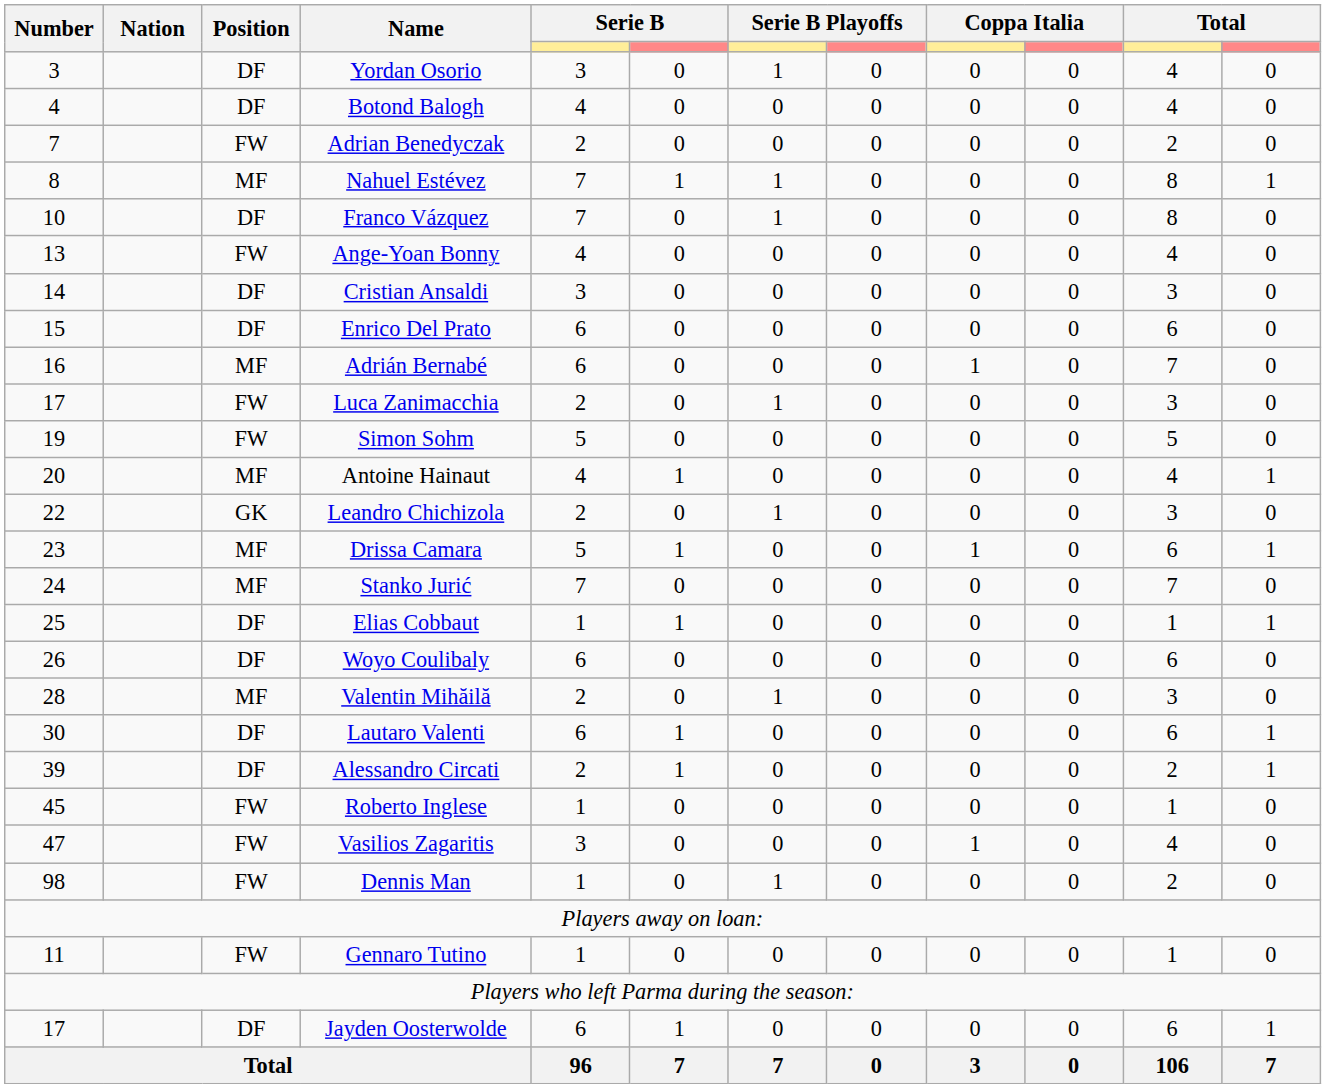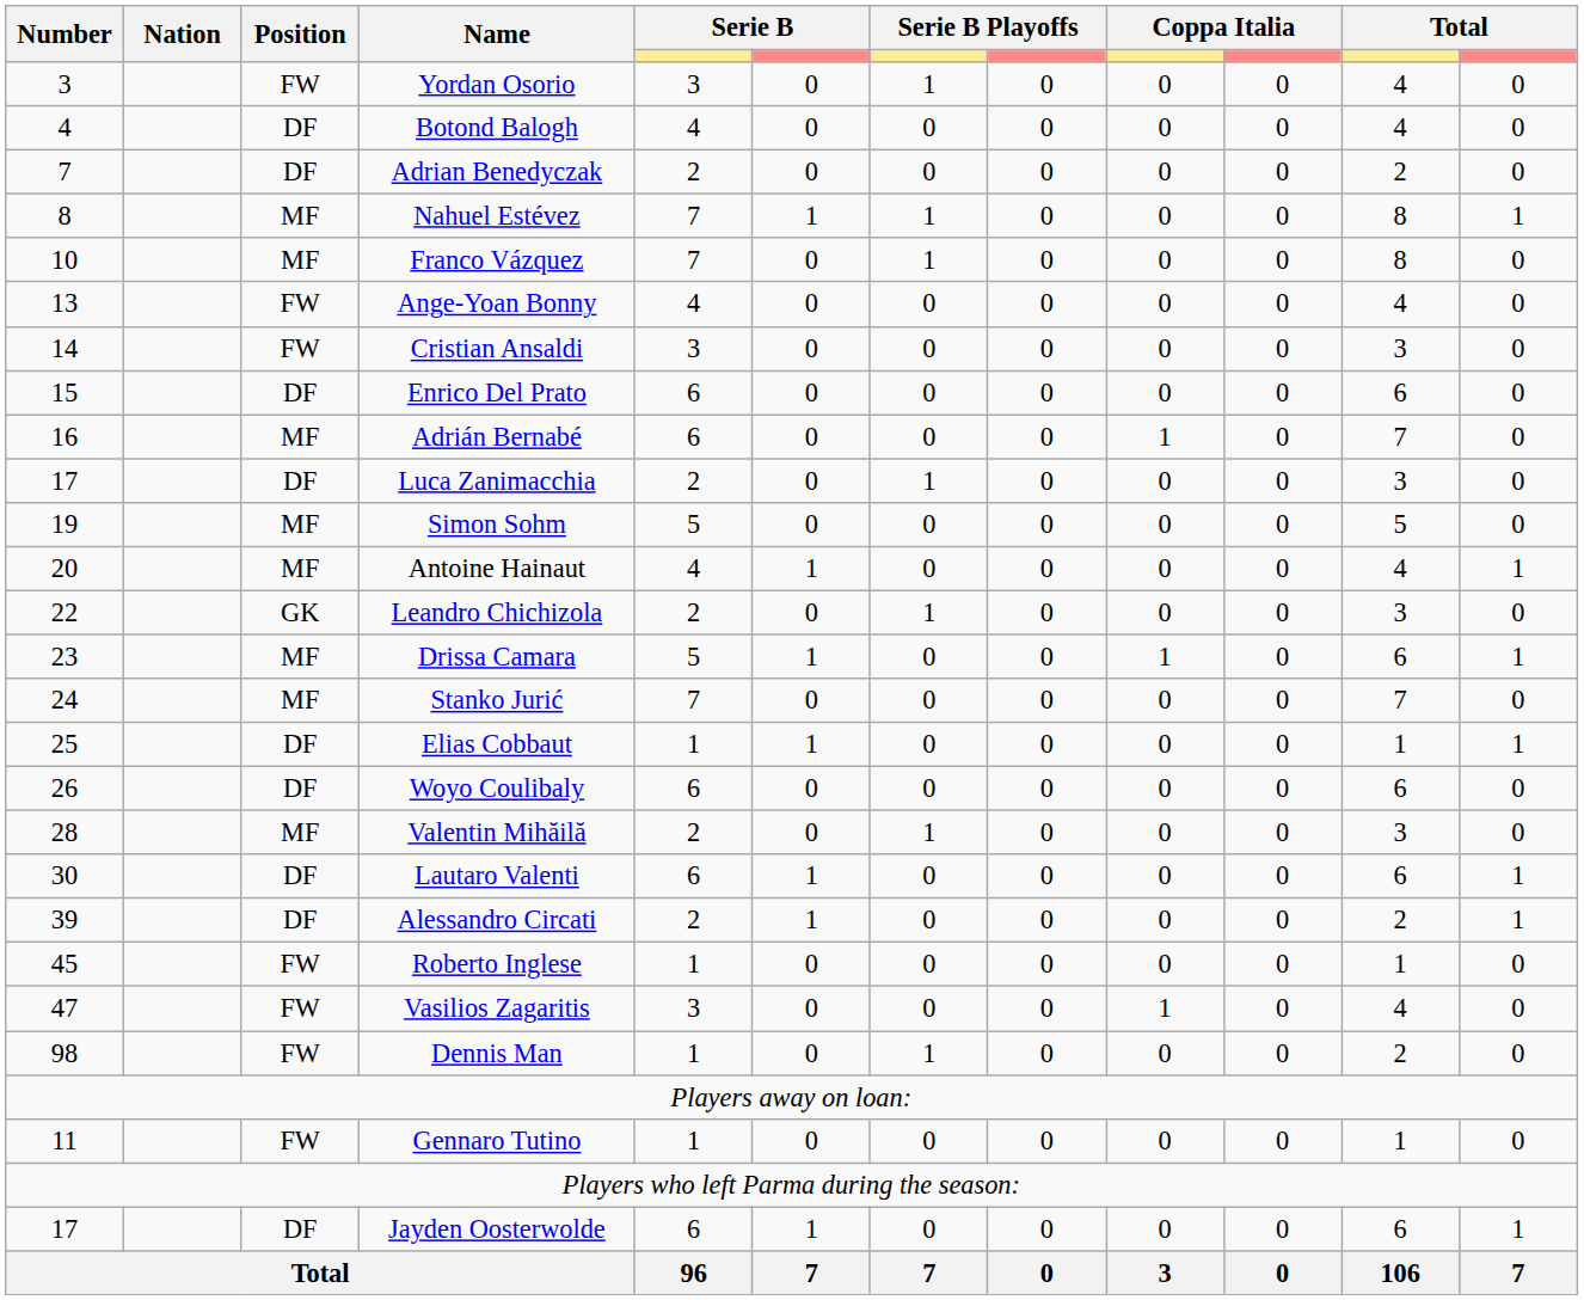 <table class="wikitable" style="font-size: 95%; text-align: center;">
 <tr>
 <th rowspan=2 width=60>Number</th>
 <th rowspan=2 width=60>Nation</th>
 <th rowspan=2 width=60>Position</th>
 <th rowspan=2 width=150>Name</th>
 <th colspan=2>Serie B</th>
 <th colspan=2>Serie B Playoffs</th>
 <th colspan=2>Coppa Italia</th>
 <th colspan=2>Total</th>
 </tr>
 <tr>
 <th style="width:60px; background:#fe9;"></th>
 <th style="width:60px; background:#ff8888;"></th>
 <th style="width:60px; background:#fe9;"></th>
 <th style="width:60px; background:#ff8888;"></th>
 <th style="width:60px; background:#fe9;"></th>
 <th style="width:60px; background:#ff8888;"></th>
 <th style="width:60px; background:#fe9;"></th>
 <th style="width:60px; background:#ff8888;"></th>
 </tr>
 <tr>
 <td>3</td>
 <td></td>
-<td>DF</td>
+<td>FW</td>
 <td><a href='#'>Yordan Osorio</a></td>
 <td>3</td>
 <td>0</td>
 <td>1</td>
 <td>0</td>
 <td>0</td>
 <td>0</td>
 <td>4</td>
 <td>0</td>
 </tr>
 <tr>
 <td>4</td>
 <td></td>
 <td>DF</td>
 <td><a href='#'>Botond Balogh</a></td>
 <td>4</td>
 <td>0</td>
 <td>0</td>
 <td>0</td>
 <td>0</td>
 <td>0</td>
 <td>4</td>
 <td>0</td>
 </tr>
 <tr>
 <td>7</td>
 <td></td>
-<td>FW</td>
+<td>DF</td>
 <td><a href='#'>Adrian Benedyczak</a></td>
 <td>2</td>
 <td>0</td>
 <td>0</td>
 <td>0</td>
 <td>0</td>
 <td>0</td>
 <td>2</td>
 <td>0</td>
 </tr>
 <tr>
 <td>8</td>
 <td></td>
 <td>MF</td>
 <td><a href='#'>Nahuel Estévez</a></td>
 <td>7</td>
 <td>1</td>
 <td>1</td>
 <td>0</td>
 <td>0</td>
 <td>0</td>
 <td>8</td>
 <td>1</td>
 </tr>
 <tr>
 <td>10</td>
 <td></td>
-<td>DF</td>
+<td>MF</td>
 <td><a href='#'>Franco Vázquez</a></td>
 <td>7</td>
 <td>0</td>
 <td>1</td>
 <td>0</td>
 <td>0</td>
 <td>0</td>
 <td>8</td>
 <td>0</td>
 </tr>
 <tr>
 <td>13</td>
 <td></td>
 <td>FW</td>
 <td><a href='#'>Ange-Yoan Bonny</a></td>
 <td>4</td>
 <td>0</td>
 <td>0</td>
 <td>0</td>
 <td>0</td>
 <td>0</td>
 <td>4</td>
 <td>0</td>
 </tr>
 <tr>
 <td>14</td>
 <td></td>
-<td>DF</td>
+<td>FW</td>
 <td><a href='#'>Cristian Ansaldi</a></td>
 <td>3</td>
 <td>0</td>
 <td>0</td>
 <td>0</td>
 <td>0</td>
 <td>0</td>
 <td>3</td>
 <td>0</td>
 </tr>
 <tr>
 <td>15</td>
 <td></td>
 <td>DF</td>
 <td><a href='#'>Enrico Del Prato</a></td>
 <td>6</td>
 <td>0</td>
 <td>0</td>
 <td>0</td>
 <td>0</td>
 <td>0</td>
 <td>6</td>
 <td>0</td>
 </tr>
 <tr>
 <td>16</td>
 <td></td>
 <td>MF</td>
 <td><a href='#'>Adrián Bernabé</a></td>
 <td>6</td>
 <td>0</td>
 <td>0</td>
 <td>0</td>
 <td>1</td>
 <td>0</td>
 <td>7</td>
 <td>0</td>
 </tr>
 <tr>
 <td>17</td>
 <td></td>
-<td>FW</td>
+<td>DF</td>
 <td><a href='#'>Luca Zanimacchia</a></td>
 <td>2</td>
 <td>0</td>
 <td>1</td>
 <td>0</td>
 <td>0</td>
 <td>0</td>
 <td>3</td>
 <td>0</td>
 </tr>
 <tr>
 <td>19</td>
 <td></td>
-<td>FW</td>
+<td>MF</td>
 <td><a href='#'>Simon Sohm</a></td>
 <td>5</td>
 <td>0</td>
 <td>0</td>
 <td>0</td>
 <td>0</td>
 <td>0</td>
 <td>5</td>
 <td>0</td>
 </tr>
 <tr>
 <td>20</td>
 <td></td>
 <td>MF</td>
 <td>Antoine Hainaut</td>
 <td>4</td>
 <td>1</td>
 <td>0</td>
 <td>0</td>
 <td>0</td>
 <td>0</td>
 <td>4</td>
 <td>1</td>
 </tr>
 <tr>
 <td>22</td>
 <td></td>
 <td>GK</td>
 <td><a href='#'>Leandro Chichizola</a></td>
 <td>2</td>
 <td>0</td>
 <td>1</td>
 <td>0</td>
 <td>0</td>
 <td>0</td>
 <td>3</td>
 <td>0</td>
 </tr>
 <tr>
 <td>23</td>
 <td></td>
 <td>MF</td>
 <td><a href='#'>Drissa Camara</a></td>
 <td>5</td>
 <td>1</td>
 <td>0</td>
 <td>0</td>
 <td>1</td>
 <td>0</td>
 <td>6</td>
 <td>1</td>
 </tr>
 <tr>
 <td>24</td>
 <td></td>
 <td>MF</td>
 <td><a href='#'>Stanko Jurić</a></td>
 <td>7</td>
 <td>0</td>
 <td>0</td>
 <td>0</td>
 <td>0</td>
 <td>0</td>
 <td>7</td>
 <td>0</td>
 </tr>
 <tr>
 <td>25</td>
 <td></td>
 <td>DF</td>
 <td><a href='#'>Elias Cobbaut</a></td>
 <td>1</td>
 <td>1</td>
 <td>0</td>
 <td>0</td>
 <td>0</td>
 <td>0</td>
 <td>1</td>
 <td>1</td>
 </tr>
 <tr>
 <td>26</td>
 <td></td>
 <td>DF</td>
 <td><a href='#'>Woyo Coulibaly</a></td>
 <td>6</td>
 <td>0</td>
 <td>0</td>
 <td>0</td>
 <td>0</td>
 <td>0</td>
 <td>6</td>
 <td>0</td>
 </tr>
 <tr>
 <td>28</td>
 <td></td>
 <td>MF</td>
 <td><a href='#'>Valentin Mihăilă</a></td>
 <td>2</td>
 <td>0</td>
 <td>1</td>
 <td>0</td>
 <td>0</td>
 <td>0</td>
 <td>3</td>
 <td>0</td>
 </tr>
 <tr>
 <td>30</td>
 <td></td>
 <td>DF</td>
 <td><a href='#'>Lautaro Valenti</a></td>
 <td>6</td>
 <td>1</td>
 <td>0</td>
 <td>0</td>
 <td>0</td>
 <td>0</td>
 <td>6</td>
 <td>1</td>
 </tr>
 <tr>
 <td>39</td>
 <td></td>
 <td>DF</td>
 <td><a href='#'>Alessandro Circati</a></td>
 <td>2</td>
 <td>1</td>
 <td>0</td>
 <td>0</td>
 <td>0</td>
 <td>0</td>
 <td>2</td>
 <td>1</td>
 </tr>
 <tr>
 <td>45</td>
 <td></td>
 <td>FW</td>
 <td><a href='#'>Roberto Inglese</a></td>
 <td>1</td>
 <td>0</td>
 <td>0</td>
 <td>0</td>
 <td>0</td>
 <td>0</td>
 <td>1</td>
 <td>0</td>
 </tr>
 <tr>
 <td>47</td>
 <td></td>
 <td>FW</td>
 <td><a href='#'>Vasilios Zagaritis</a></td>
 <td>3</td>
 <td>0</td>
 <td>0</td>
 <td>0</td>
 <td>1</td>
 <td>0</td>
 <td>4</td>
 <td>0</td>
 </tr>
 <tr>
 <td>98</td>
 <td></td>
 <td>FW</td>
 <td><a href='#'>Dennis Man</a></td>
 <td>1</td>
 <td>0</td>
 <td>1</td>
 <td>0</td>
 <td>0</td>
 <td>0</td>
 <td>2</td>
 <td>0</td>
 </tr>
 <tr>
 <td colspan="13"><em>Players away on loan:</em></td>
 </tr>
 <tr>
 <td>11</td>
 <td></td>
 <td>FW</td>
 <td><a href='#'>Gennaro Tutino</a></td>
 <td>1</td>
 <td>0</td>
 <td>0</td>
 <td>0</td>
 <td>0</td>
 <td>0</td>
 <td>1</td>
 <td>0</td>
 </tr>
 <tr>
 <td colspan="13"><em>Players who left Parma during the season:</em></td>
 </tr>
 <tr>
 <td>17</td>
 <td></td>
 <td>DF</td>
 <td><a href='#'>Jayden Oosterwolde</a></td>
 <td>6</td>
 <td>1</td>
 <td>0</td>
 <td>0</td>
 <td>0</td>
 <td>0</td>
 <td>6</td>
 <td>1</td>
 </tr>
 <tr>
 <th colspan=4>Total</th>
 <th>96</th>
 <th>7</th>
 <th>7</th>
 <th>0</th>
 <th>3</th>
 <th>0</th>
 <th>106</th>
 <th>7</th>
 </tr>
 </table>
